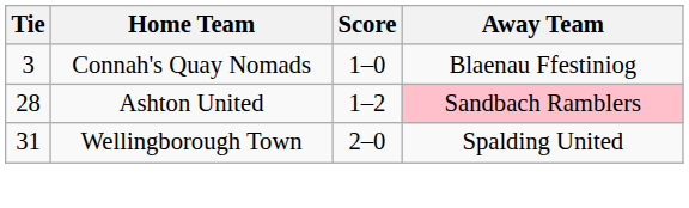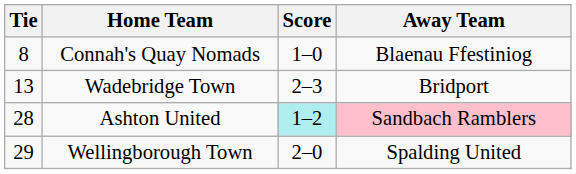 <table class="wikitable" style="text-align:center;">
 <tr>
 <th width=20>Tie</th>
 <th width=175>Home Team</th>
 <th width=20>Score</th>
 <th width=175>Away Team</th>
 </tr>
 <tr>
-<td>3</td>
+<td>8</td>
 <td>Connah's Quay Nomads</td>
 <td>1–0</td>
 <td>Blaenau Ffestiniog</td>
 </tr>
 <tr>
+<td>13</td>
+<td>Wadebridge Town</td>
+<td>2–3</td>
+<td>Bridport</td>
+</tr>
+<tr>
 <td>28</td>
 <td>Ashton United</td>
-<td>1–2</td>
+<td style="background: paleturquoise;">1–2</td>
 <td style="background: pink;">Sandbach Ramblers</td>
 </tr>
 <tr>
-<td>31</td>
+<td>29</td>
 <td>Wellingborough Town</td>
 <td>2–0</td>
 <td>Spalding United</td>
 </tr>
 </table>
